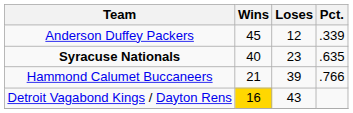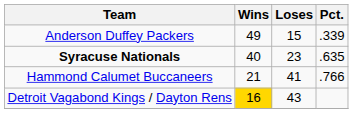 <table class="wikitable" style="text-align: center;">
 <tr>
 <th>Team</th>
 <th>Wins</th>
 <th>Loses</th>
 <th>Pct.</th>
 </tr>
 <tr>
 <td><a href='#'>Anderson Duffey Packers</a></td>
-<td>45</td>
-<td>12</td>
+<td>49</td>
+<td>15</td>
 <td>.339</td>
 </tr>
 <tr>
 <td><strong>Syracuse Nationals</strong></td>
 <td>40</td>
 <td>23</td>
 <td>.635</td>
 </tr>
 <tr>
 <td><a href='#'>Hammond Calumet Buccaneers</a></td>
 <td>21</td>
-<td>39</td>
+<td>41</td>
 <td>.766</td>
 </tr>
 <tr>
 <td><a href='#'>Detroit Vagabond Kings</a> / <a href='#'>Dayton Rens</a></td>
 <td style="background: gold;">16</td>
 <td>43</td>
 <td></td>
 </tr>
 <tr>
 </tr>
 </table>
